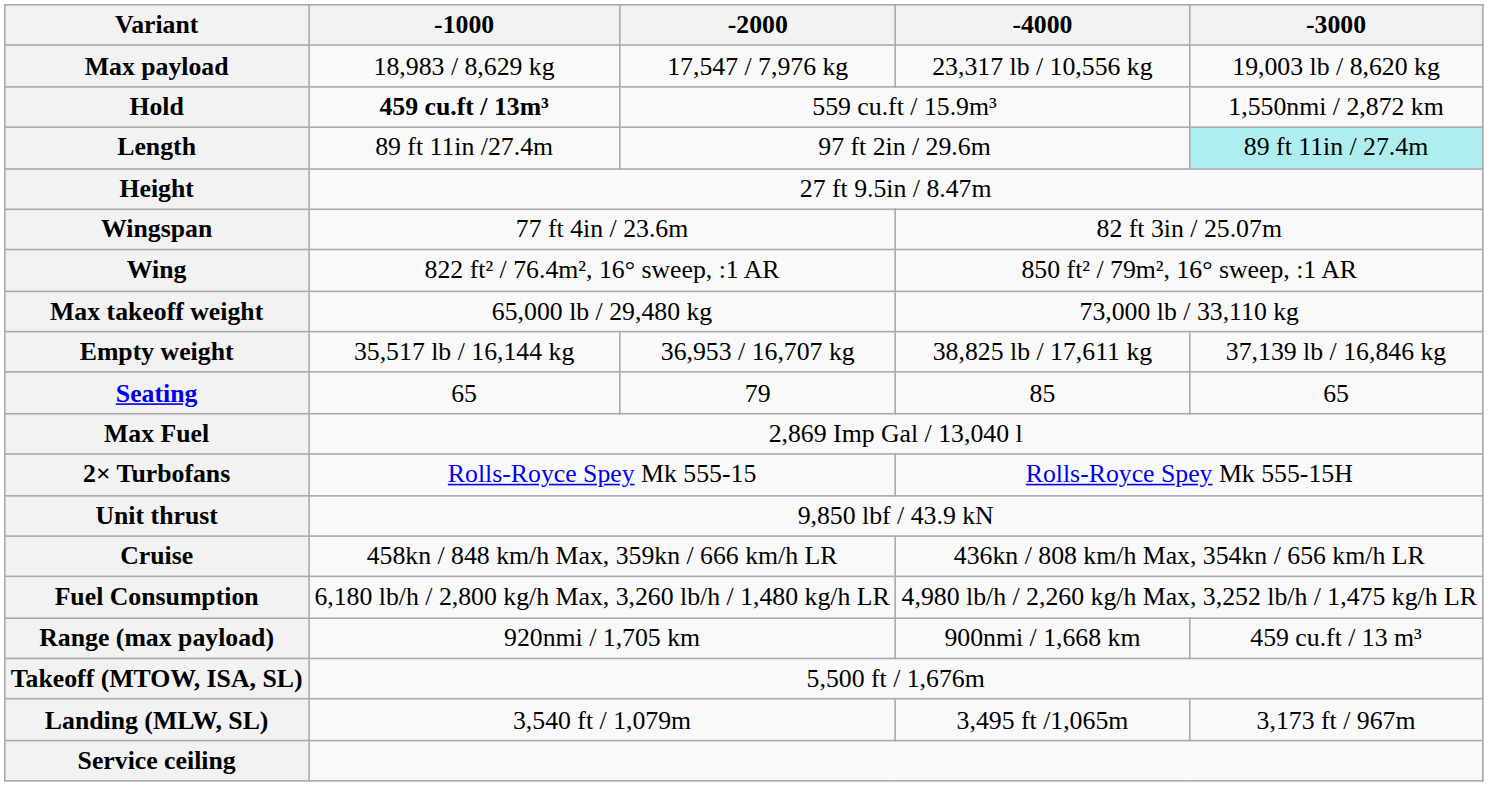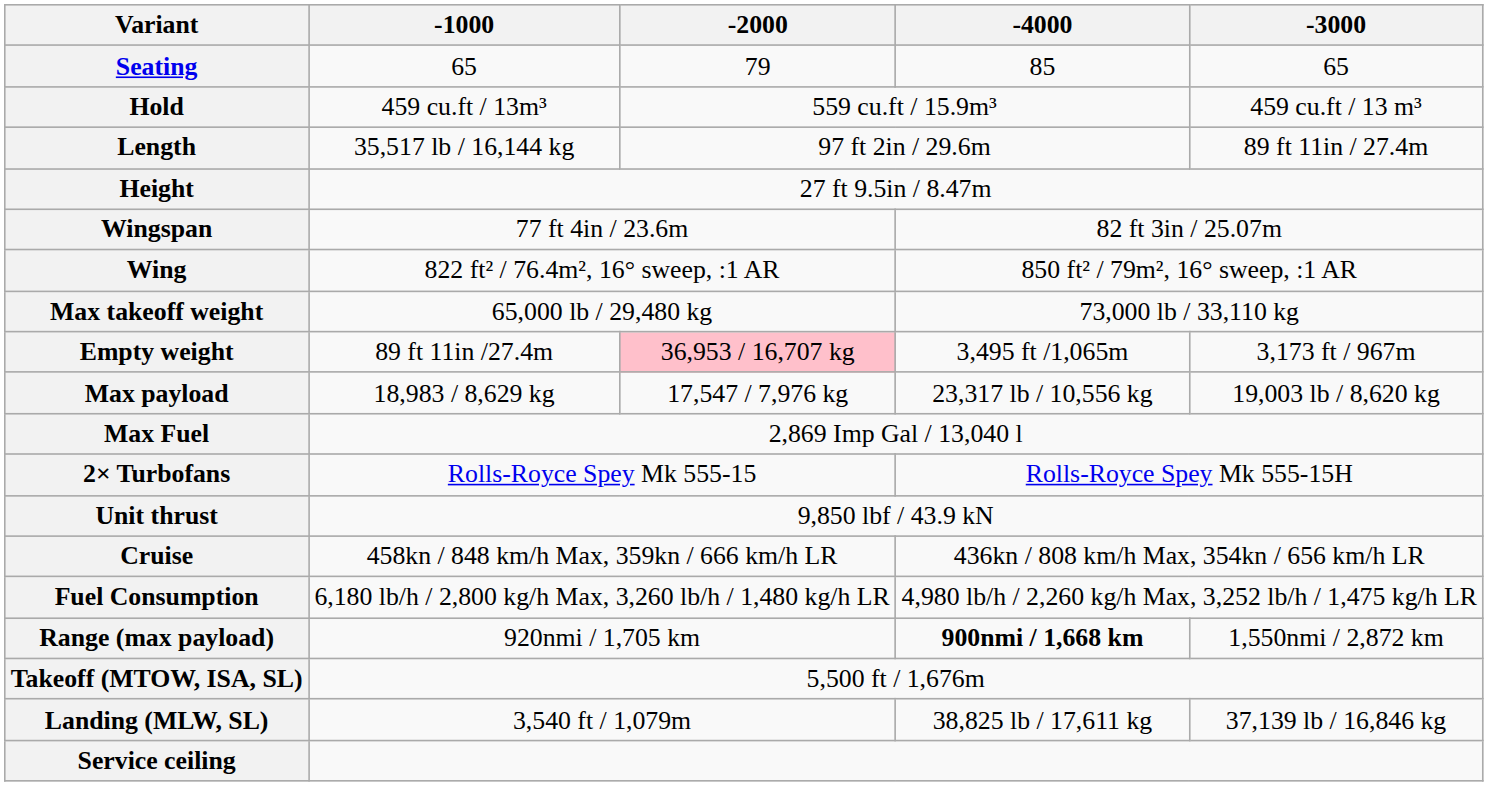 <table class=wikitable style="text-align:center">
 <tr>
 <th>Variant</th>
 <th>-1000</th>
 <th>-2000</th>
 <th>-4000</th>
 <th>-3000</th>
 </tr>
 <tr>
-<th>Max payload</th>
-<td>18,983 / 8,629 kg</td>
-<td>17,547 / 7,976 kg</td>
-<td>23,317 lb / 10,556 kg</td>
-<td>19,003 lb / 8,620 kg</td>
+<th><a href='#'>Seating</a></th>
+<td>65</td>
+<td>79</td>
+<td>85</td>
+<td>65</td>
 </tr>
 <tr>
 <th>Hold</th>
-<td><strong>459 cu.ft / 13m³</strong></td>
+<td>459 cu.ft / 13m³</td>
 <td colspan=2>559 cu.ft / 15.9m³</td>
-<td>1,550nmi / 2,872 km</td>
+<td>459 cu.ft / 13 m³</td>
 </tr>
 <tr>
 <th>Length</th>
-<td>89 ft 11in /27.4m</td>
+<td>35,517 lb / 16,144 kg</td>
 <td colspan=2>97 ft 2in / 29.6m</td>
-<td style="background: paleturquoise;">89 ft 11in / 27.4m</td>
+<td>89 ft 11in / 27.4m</td>
 </tr>
 <tr>
 <th>Height</th>
 <td colspan=4>27 ft 9.5in / 8.47m</td>
 </tr>
 <tr>
 <th>Wingspan</th>
 <td colspan=2>77 ft 4in / 23.6m</td>
 <td colspan=2>82 ft 3in / 25.07m</td>
 </tr>
 <tr>
 <th>Wing</th>
 <td colspan=2>822 ft² / 76.4m², 16° sweep, :1 AR</td>
 <td colspan=2>850 ft² / 79m², 16° sweep, :1 AR</td>
 </tr>
 <tr>
 <th>Max takeoff weight</th>
 <td colspan=2>65,000 lb / 29,480 kg</td>
 <td colspan=2>73,000 lb / 33,110 kg</td>
 </tr>
 <tr>
 <th>Empty weight</th>
-<td>35,517 lb / 16,144 kg</td>
-<td>36,953 / 16,707 kg</td>
-<td>38,825 lb / 17,611 kg</td>
-<td>37,139 lb / 16,846 kg</td>
+<td>89 ft 11in /27.4m</td>
+<td style="background: pink;">36,953 / 16,707 kg</td>
+<td>3,495 ft /1,065m</td>
+<td>3,173 ft / 967m</td>
 </tr>
 <tr>
-<th><a href='#'>Seating</a></th>
-<td>65</td>
-<td>79</td>
-<td>85</td>
-<td>65</td>
+<th>Max payload</th>
+<td>18,983 / 8,629 kg</td>
+<td>17,547 / 7,976 kg</td>
+<td>23,317 lb / 10,556 kg</td>
+<td>19,003 lb / 8,620 kg</td>
 </tr>
 <tr>
 <th>Max Fuel</th>
 <td colspan=4>2,869 Imp Gal / 13,040 l</td>
 </tr>
 <tr>
 <th>2× Turbofans</th>
 <td colspan=2><a href='#'>Rolls-Royce Spey</a> Mk 555-15</td>
 <td colspan=2><a href='#'>Rolls-Royce Spey</a> Mk 555-15H</td>
 </tr>
 <tr>
 <th>Unit thrust</th>
 <td colspan=4>9,850 lbf / 43.9 kN</td>
 </tr>
 <tr>
 <th>Cruise</th>
 <td colspan=2>458kn / 848 km/h Max, 359kn / 666 km/h LR</td>
 <td colspan=2>436kn / 808 km/h Max, 354kn / 656 km/h LR</td>
 </tr>
 <tr>
 <th>Fuel Consumption</th>
 <td colspan=2>6,180 lb/h / 2,800 kg/h Max, 3,260 lb/h / 1,480 kg/h LR</td>
 <td colspan=2>4,980 lb/h / 2,260 kg/h Max, 3,252 lb/h / 1,475 kg/h LR</td>
 </tr>
 <tr>
 <th>Range (max payload)</th>
 <td colspan= 2>920nmi / 1,705 km</td>
-<td>900nmi / 1,668 km</td>
-<td>459 cu.ft / 13 m³</td>
+<td><strong>900nmi / 1,668 km</strong></td>
+<td>1,550nmi / 2,872 km</td>
 </tr>
 <tr>
 <th>Takeoff (MTOW, ISA, SL)</th>
 <td colspan=4>5,500 ft / 1,676m</td>
 </tr>
 <tr>
 <th>Landing (MLW, SL)</th>
 <td colspan=2>3,540 ft / 1,079m</td>
-<td>3,495 ft /1,065m</td>
-<td>3,173 ft / 967m</td>
+<td>38,825 lb / 17,611 kg</td>
+<td>37,139 lb / 16,846 kg</td>
 </tr>
 <tr>
 <th>Service ceiling</th>
 <td colspan=4></td>
 </tr>
 </table>
